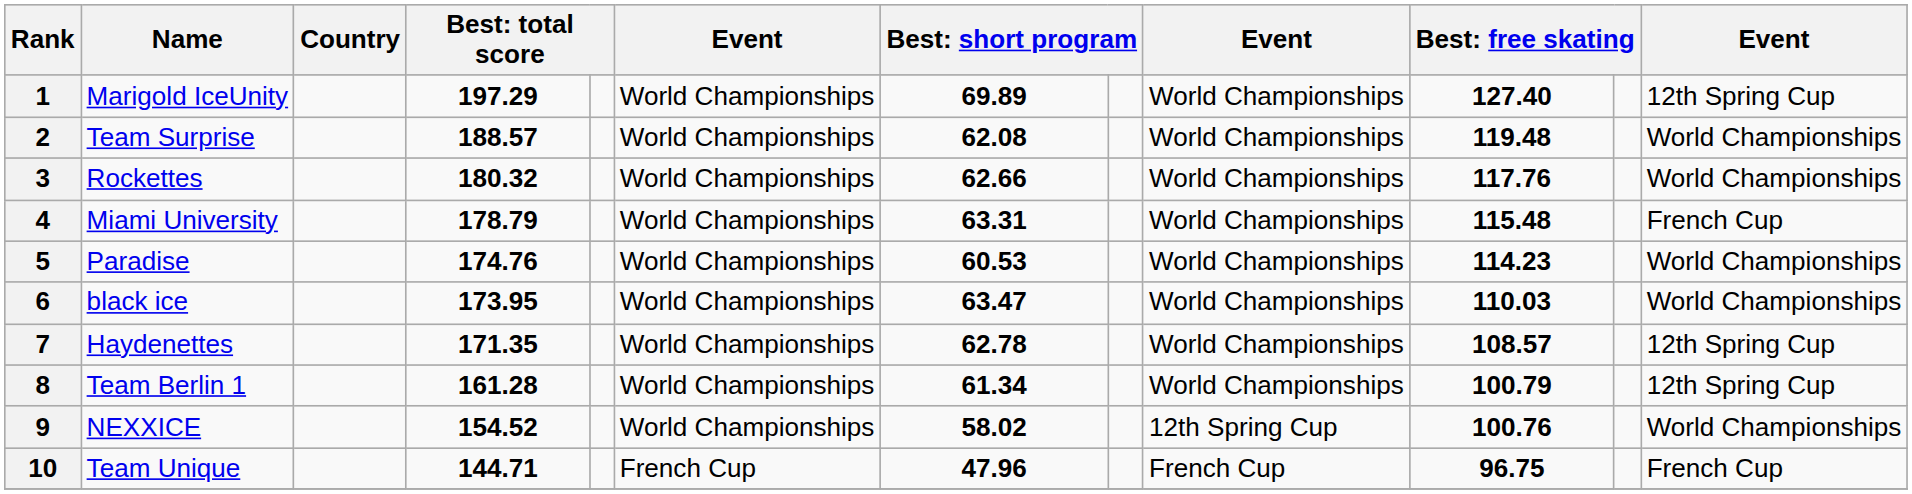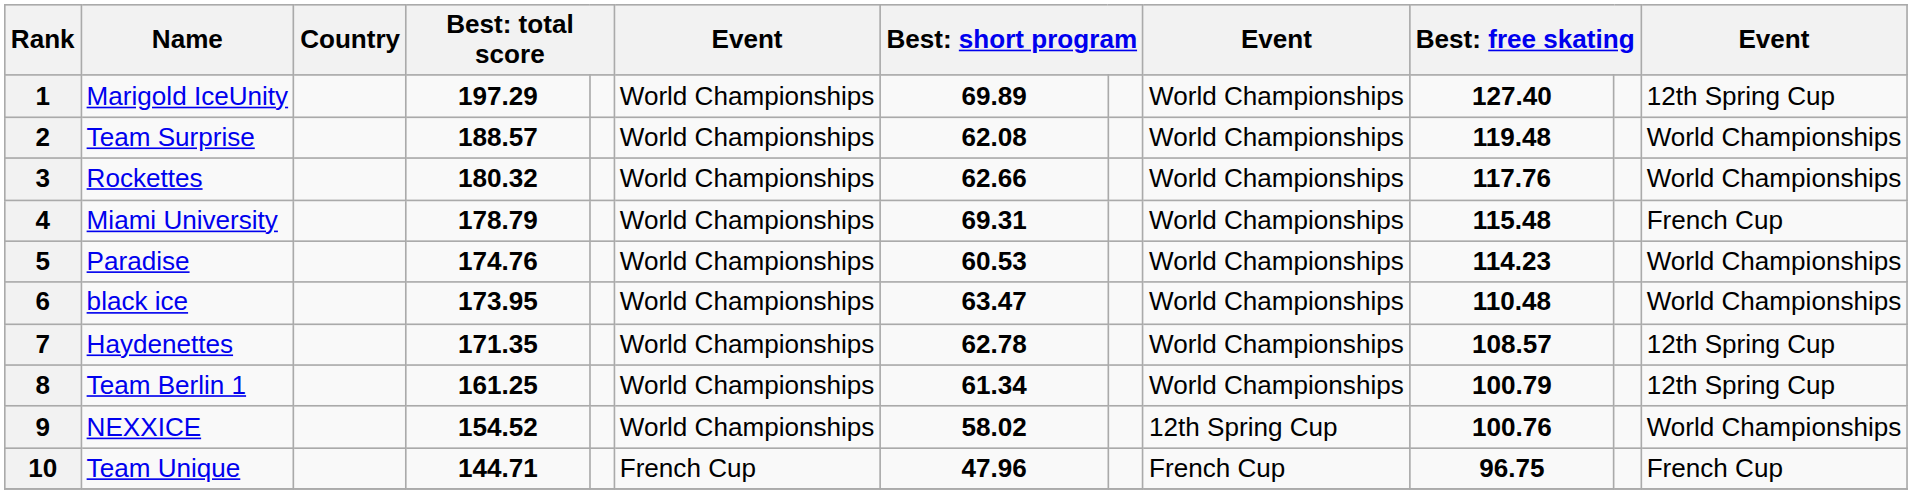 <table class="wikitable sortable">
 <tr>
 <th>Rank</th>
 <th>Name</th>
 <th>Country</th>
 <th width=120px colspan="2">Best: total score</th>
 <th>Event</th>
 <th colspan="2">Best: <a href='#'>short program</a></th>
 <th>Event</th>
 <th colspan="2">Best: <a href='#'>free skating</a></th>
 <th>Event</th>
 </tr>
 <tr>
 <th>1</th>
 <td><a href='#'>Marigold IceUnity</a></td>
 <td align="center"></td>
 <td align="center"><strong>197.29</strong></td>
 <td align="center"></td>
 <td>World Championships</td>
 <td align="center"><strong>69.89</strong></td>
 <td align="center"></td>
 <td>World Championships</td>
 <td align="center"><strong>127.40</strong></td>
 <td align="center"></td>
 <td>12th Spring Cup</td>
 </tr>
 <tr>
 <th>2</th>
 <td><a href='#'>Team Surprise</a></td>
 <td align="center"></td>
 <td align="center"><strong>188.57</strong></td>
 <td align="center"></td>
 <td>World Championships</td>
 <td align="center"><strong>62.08</strong></td>
 <td align="center"></td>
 <td>World Championships</td>
 <td align="center"><strong>119.48</strong></td>
 <td align="center"></td>
 <td>World Championships</td>
 </tr>
 <tr>
 <th>3</th>
 <td><a href='#'>Rockettes</a></td>
 <td align="center"></td>
 <td align="center"><strong>180.32</strong></td>
 <td align="center"></td>
 <td>World Championships</td>
 <td align="center"><strong>62.66</strong></td>
 <td align="center"></td>
 <td>World Championships</td>
 <td align="center"><strong>117.76</strong></td>
 <td align="center"></td>
 <td>World Championships</td>
 </tr>
 <tr>
 <th>4</th>
 <td><a href='#'>Miami University</a></td>
 <td align="center"></td>
 <td align="center"><strong>178.79</strong></td>
 <td align="center"></td>
 <td>World Championships</td>
-<td align="center"><strong>63.31</strong></td>
+<td align="center"><strong>69.31</strong></td>
 <td align="center"></td>
 <td>World Championships</td>
 <td align="center"><strong>115.48</strong></td>
 <td align="center"></td>
 <td>French Cup</td>
 </tr>
 <tr>
 <th>5</th>
 <td><a href='#'>Paradise</a></td>
 <td align="center"></td>
 <td align="center"><strong>174.76</strong></td>
 <td align="center"></td>
 <td>World Championships</td>
 <td align="center"><strong>60.53</strong></td>
 <td align="center"></td>
 <td>World Championships</td>
 <td align="center"><strong>114.23</strong></td>
 <td align="center"></td>
 <td>World Championships</td>
 </tr>
 <tr>
 <th>6</th>
 <td><a href='#'>black ice</a></td>
 <td align="center"></td>
 <td align="center"><strong>173.95</strong></td>
 <td align="center"></td>
 <td>World Championships</td>
 <td align="center"><strong>63.47</strong></td>
 <td align="center"></td>
 <td>World Championships</td>
-<td align="center"><strong>110.03</strong></td>
+<td align="center"><strong>110.48</strong></td>
 <td align="center"></td>
 <td>World Championships</td>
 </tr>
 <tr>
 <th>7</th>
 <td><a href='#'>Haydenettes</a></td>
 <td align="center"></td>
 <td align="center"><strong>171.35</strong></td>
 <td align="center"></td>
 <td>World Championships</td>
 <td align="center"><strong>62.78</strong></td>
 <td align="center"></td>
 <td>World Championships</td>
 <td align="center"><strong>108.57</strong></td>
 <td align="center"></td>
 <td>12th Spring Cup</td>
 </tr>
 <tr>
 <th>8</th>
 <td><a href='#'>Team Berlin 1</a></td>
 <td align="center"></td>
-<td align="center"><strong>161.28</strong></td>
+<td align="center"><strong>161.25</strong></td>
 <td align="center"></td>
 <td>World Championships</td>
 <td align="center"><strong>61.34</strong></td>
 <td align="center"></td>
 <td>World Championships</td>
 <td align="center"><strong>100.79</strong></td>
 <td align="center"></td>
 <td>12th Spring Cup</td>
 </tr>
 <tr>
 <th>9</th>
 <td><a href='#'>NEXXICE</a></td>
 <td align="center"></td>
 <td align="center"><strong>154.52</strong></td>
 <td align="center"></td>
 <td>World Championships</td>
 <td align="center"><strong>58.02</strong></td>
 <td align="center"></td>
 <td>12th Spring Cup</td>
 <td align="center"><strong>100.76</strong></td>
 <td align="center"></td>
 <td>World Championships</td>
 </tr>
 <tr>
 <th>10</th>
 <td><a href='#'>Team Unique</a></td>
 <td align="center"></td>
 <td align="center"><strong>144.71</strong></td>
 <td align="center"></td>
 <td>French Cup</td>
 <td align="center"><strong>47.96</strong></td>
 <td align="center"></td>
 <td>French Cup</td>
 <td align="center"><strong>96.75</strong></td>
 <td align="center"></td>
 <td>French Cup</td>
 </tr>
 <tr>
 </tr>
 </table>
